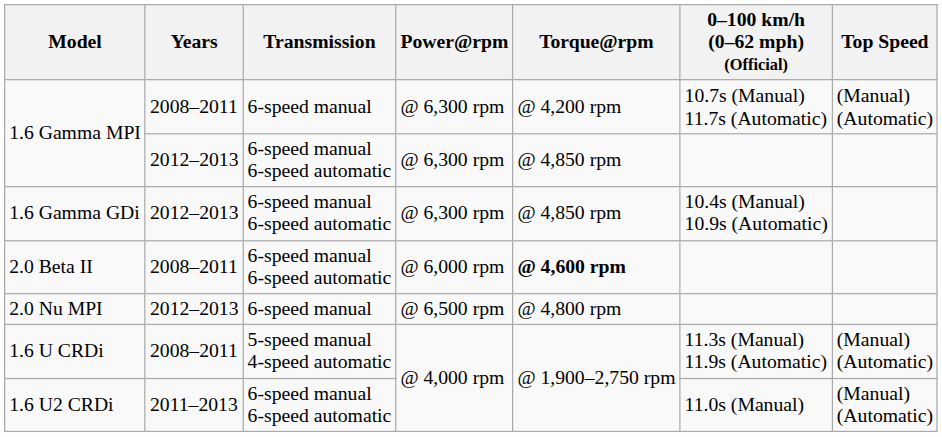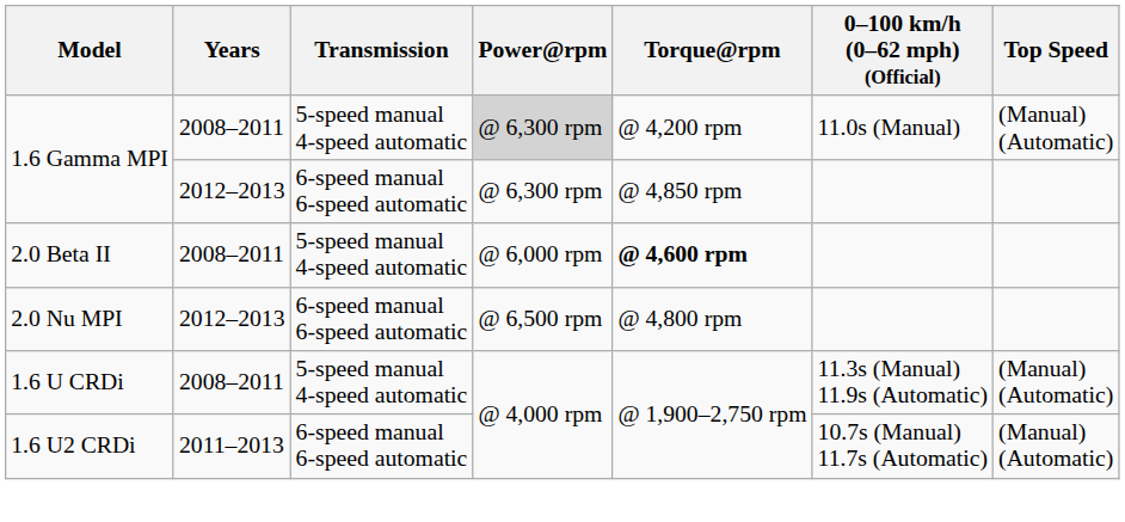 <table class="wikitable sortable collapsible">
 <tr>
 <th>Model</th>
 <th>Years</th>
 <th>Transmission</th>
 <th>Power@rpm</th>
 <th>Torque@rpm</th>
 <th>0–100 km/h<br>(0–62 mph)<br><small>(Official)</small></th>
 <th>Top Speed</th>
 </tr>
 <tr>
 <td rowspan=2>1.6 Gamma MPI</td>
 <td>2008–2011</td>
-<td>6-speed manual</td>
-<td> @ 6,300 rpm</td>
+<td>5-speed manual<br>4-speed automatic</td>
+<td style="background: lightgrey;"> @ 6,300 rpm</td>
 <td> @ 4,200 rpm</td>
-<td>10.7s (Manual)<br>11.7s (Automatic)</td>
+<td>11.0s (Manual)</td>
 <td> (Manual)<br> (Automatic)</td>
 </tr>
 <tr>
 <td>2012–2013</td>
 <td>6-speed manual<br>6-speed automatic</td>
 <td> @ 6,300 rpm</td>
 <td> @ 4,850 rpm</td>
 <td></td>
 <td></td>
 </tr>
 <tr>
-<td>1.6 Gamma GDi</td>
-<td>2012–2013</td>
-<td>6-speed manual<br>6-speed automatic</td>
-<td> @ 6,300 rpm</td>
-<td> @ 4,850 rpm</td>
-<td>10.4s (Manual)<br>10.9s (Automatic)</td>
-<td></td>
-</tr>
-<tr>
 <td>2.0 Beta II</td>
 <td>2008–2011</td>
-<td>6-speed manual<br>6-speed automatic</td>
+<td>5-speed manual<br>4-speed automatic</td>
 <td> @ 6,000 rpm</td>
 <td><strong> @ 4,600 rpm</strong></td>
 <td></td>
 <td></td>
 </tr>
 <tr>
 <td>2.0 Nu MPI</td>
 <td>2012–2013</td>
-<td>6-speed manual</td>
+<td>6-speed manual<br>6-speed automatic</td>
 <td> @ 6,500 rpm</td>
 <td> @ 4,800 rpm</td>
 <td></td>
 <td></td>
 </tr>
 <tr>
 <td>1.6 U CRDi</td>
 <td>2008–2011</td>
 <td>5-speed manual<br>4-speed automatic</td>
 <td rowspan=2> @ 4,000 rpm</td>
 <td rowspan=2> @ 1,900–2,750 rpm</td>
 <td>11.3s (Manual)<br>11.9s (Automatic)</td>
 <td> (Manual)<br> (Automatic)</td>
 </tr>
 <tr>
 <td>1.6 U2 CRDi</td>
 <td>2011–2013</td>
 <td>6-speed manual<br>6-speed automatic</td>
-<td>11.0s (Manual)</td>
+<td>10.7s (Manual)<br>11.7s (Automatic)</td>
 <td> (Manual)<br> (Automatic)</td>
 </tr>
 </table>
